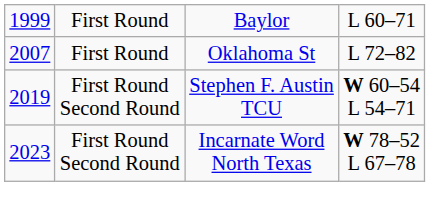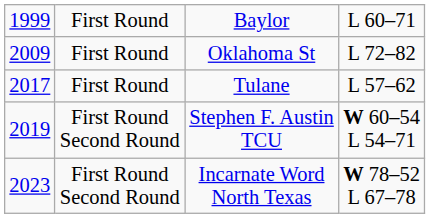 <table class="wikitable">
 <tr align="center">
 <td><a href='#'>1999</a></td>
 <td>First Round</td>
 <td><a href='#'>Baylor</a></td>
 <td>L 60–71</td>
 </tr>
 <tr align="center">
-<td><a href='#'>2007</a></td>
+<td><a href='#'>2009</a></td>
 <td>First Round</td>
 <td><a href='#'>Oklahoma St</a></td>
 <td>L 72–82</td>
+</tr>
+<tr align="center">
+<td><a href='#'>2017</a></td>
+<td>First Round</td>
+<td><a href='#'>Tulane</a></td>
+<td>L 57–62</td>
 </tr>
 <tr align="center">
 <td><a href='#'>2019</a></td>
 <td>First Round<br>Second Round</td>
 <td><a href='#'>Stephen F. Austin</a><br><a href='#'>TCU</a></td>
 <td><strong>W</strong> 60–54<br>L 54–71</td>
 </tr>
 <tr align="center">
 <td><a href='#'>2023</a></td>
 <td>First Round<br>Second Round</td>
 <td><a href='#'>Incarnate Word</a><br><a href='#'>North Texas</a></td>
 <td><strong>W</strong> 78–52<br>L 67–78</td>
 </tr>
 </table>
